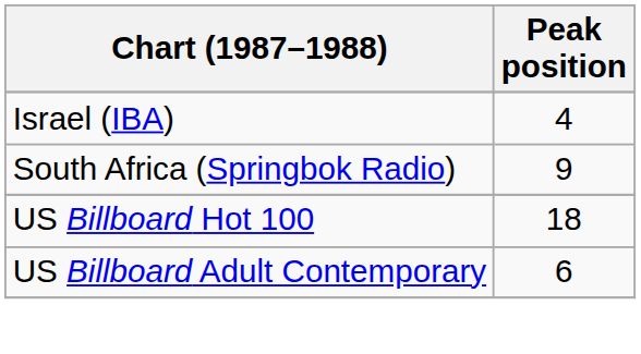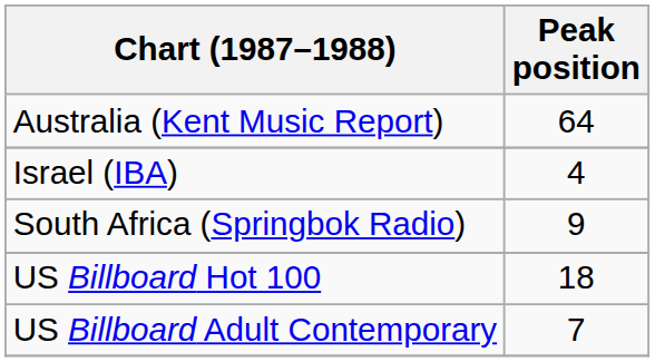 <table class="wikitable sortable">
 <tr>
 <th>Chart (1987–1988)</th>
 <th>Peak<br>position</th>
+</tr>
+<tr>
+<td>Australia (<a href='#'>Kent Music Report</a>)</td>
+<td align="center">64</td>
 </tr>
 <tr>
 </tr>
 <tr>
 </tr>
 <tr>
 <td>Israel (<a href='#'>IBA</a>)</td>
 <td align="center">4</td>
 </tr>
 <tr>
 <td>South Africa (<a href='#'>Springbok Radio</a>)</td>
 <td align="center">9</td>
 </tr>
 <tr>
 </tr>
 <tr>
 <td>US <a href='#'><em>Billboard</em> Hot 100</a></td>
 <td align="center">18</td>
 </tr>
 <tr>
 <td>US <a href='#'><em>Billboard</em> Adult Contemporary</a></td>
-<td align="center">6</td>
+<td align="center">7</td>
 </tr>
 <tr>
 </tr>
 </table>
